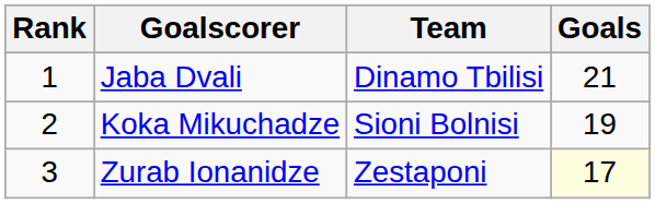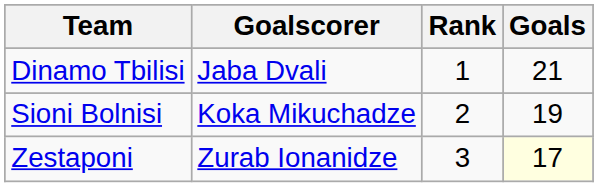 <table class="wikitable">
 <tr>
+<th>Team</th>
+<th>Goalscorer</th>
 <th>Rank</th>
-<th>Goalscorer</th>
-<th>Team</th>
 <th>Goals</th>
 </tr>
 <tr>
+<td><a href='#'>Dinamo Tbilisi</a></td>
+<td> <a href='#'>Jaba Dvali</a></td>
 <td align="center">1</td>
-<td> <a href='#'>Jaba Dvali</a></td>
-<td><a href='#'>Dinamo Tbilisi</a></td>
 <td align="center">21</td>
 </tr>
 <tr>
+<td><a href='#'>Sioni Bolnisi</a></td>
+<td> <a href='#'>Koka Mikuchadze</a></td>
 <td align="center">2</td>
-<td> <a href='#'>Koka Mikuchadze</a></td>
-<td><a href='#'>Sioni Bolnisi</a></td>
 <td align="center">19</td>
 </tr>
 <tr>
+<td><a href='#'>Zestaponi</a></td>
+<td> <a href='#'>Zurab Ionanidze</a></td>
 <td align="center">3</td>
-<td> <a href='#'>Zurab Ionanidze</a></td>
-<td><a href='#'>Zestaponi</a></td>
 <td align="center" style="background: lightyellow;">17</td>
 </tr>
 </table>
